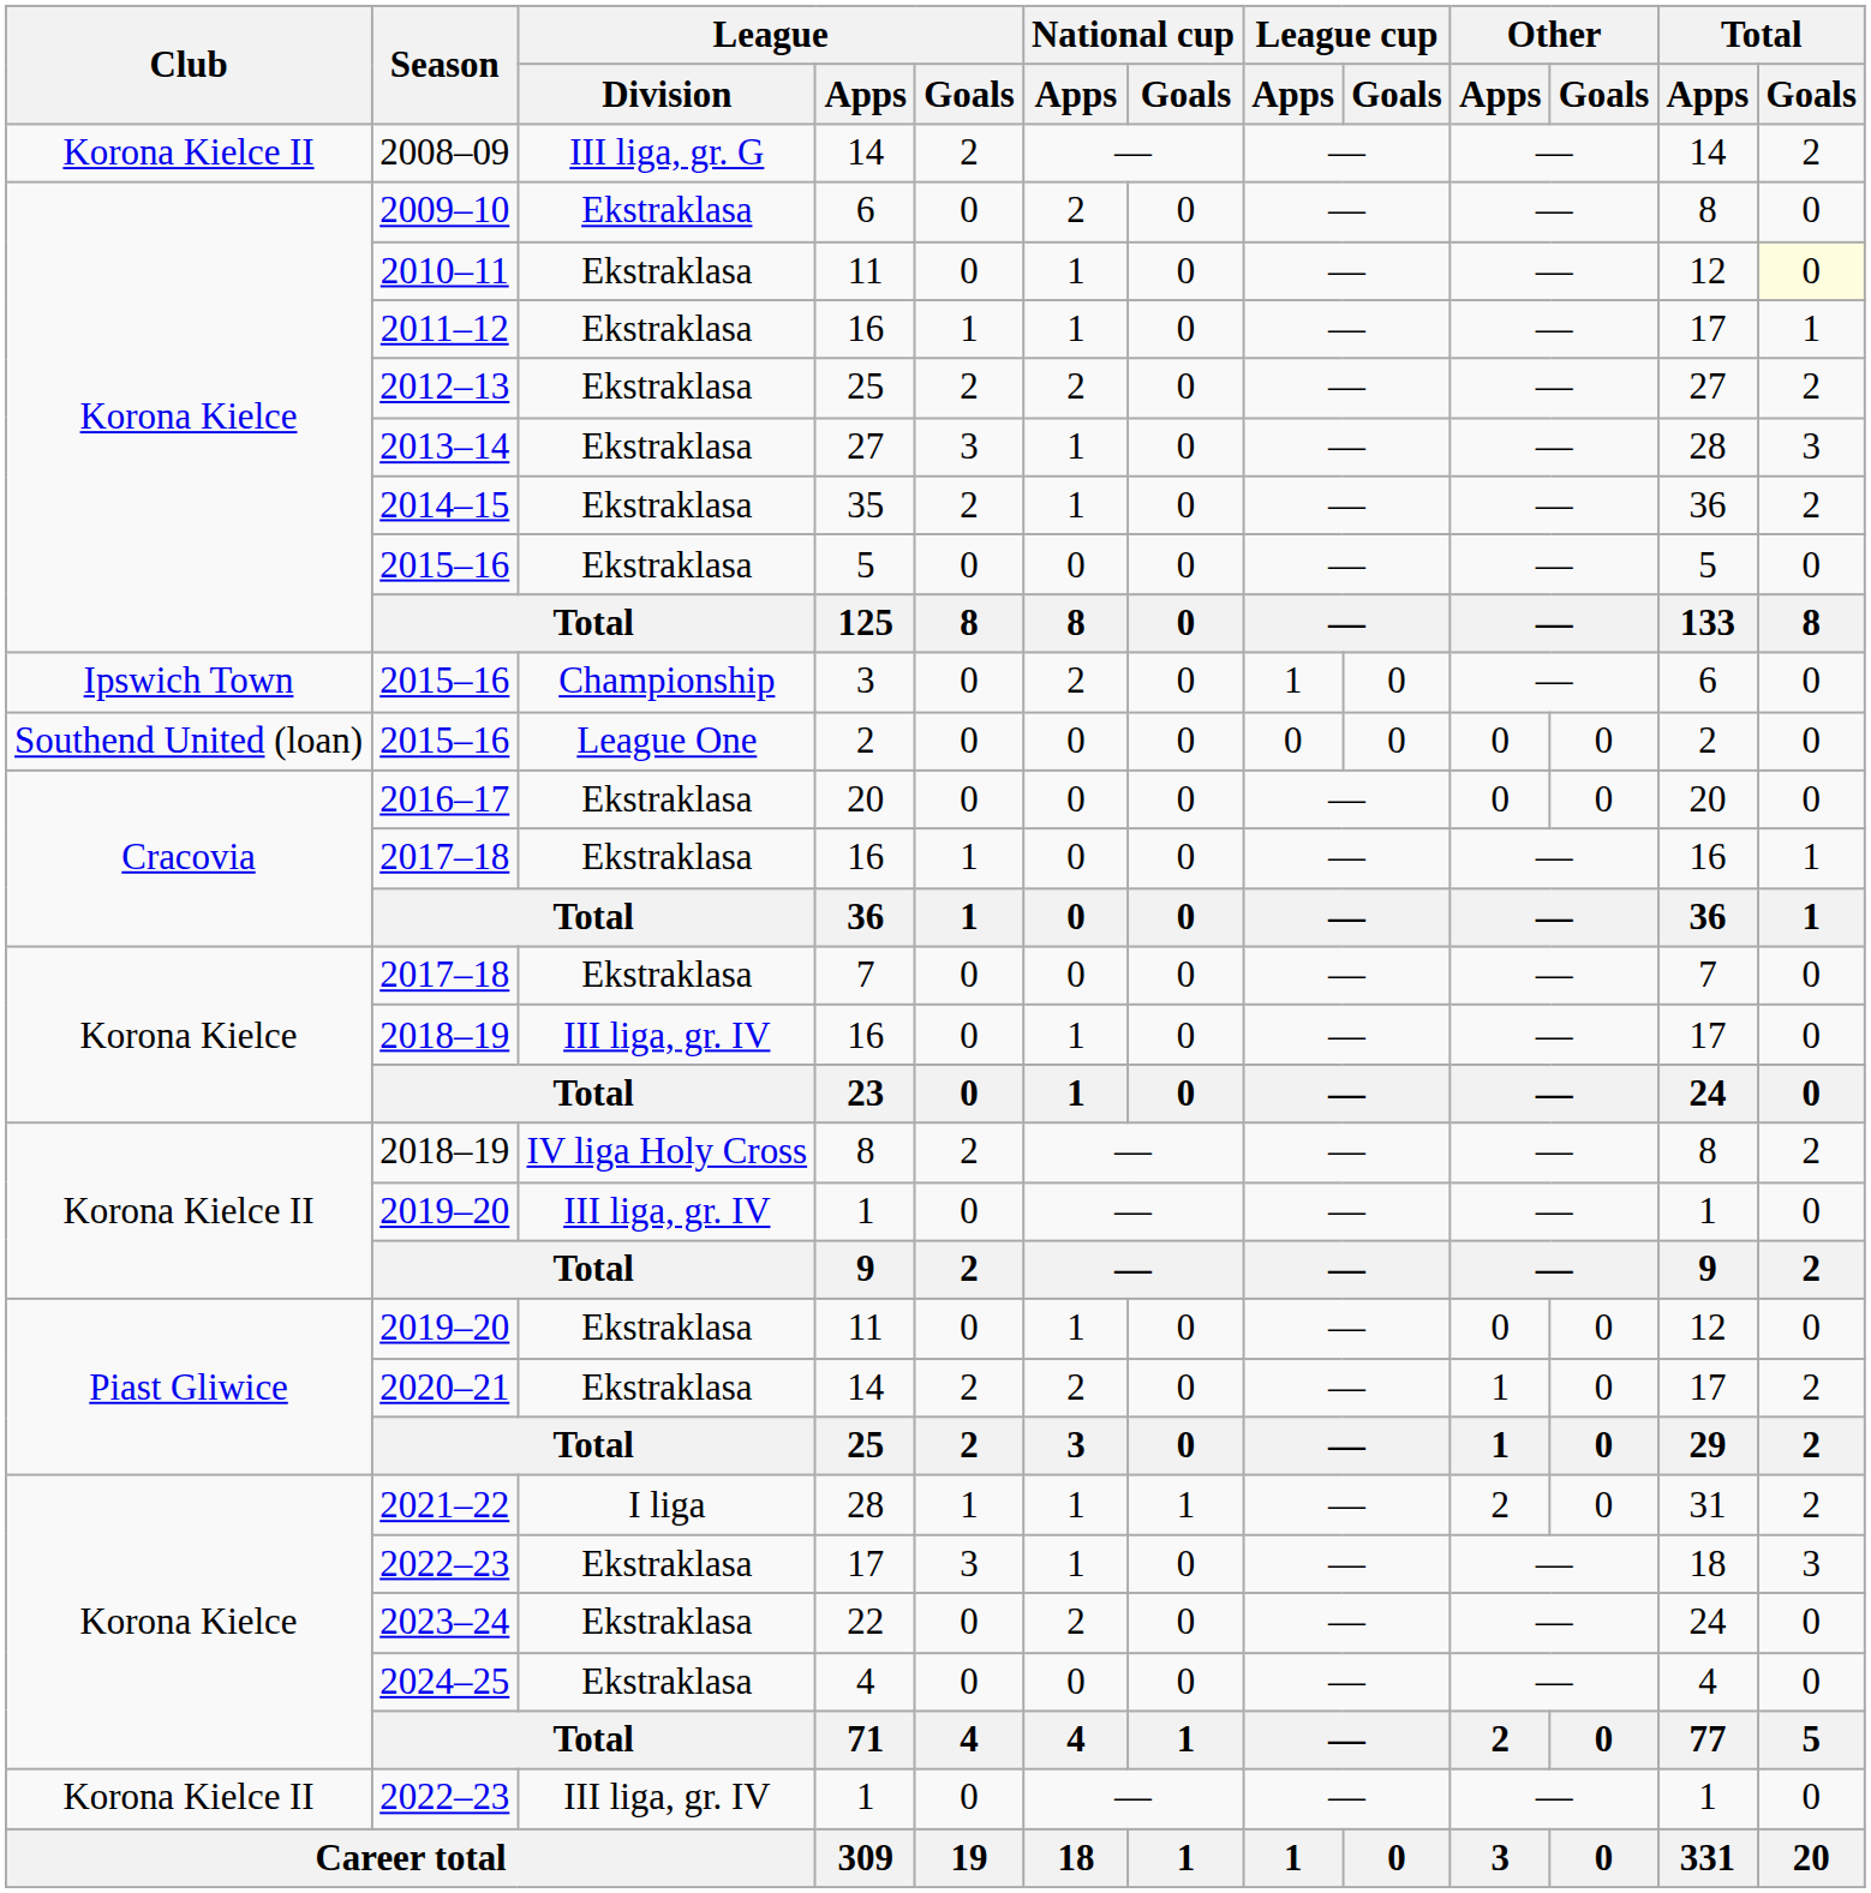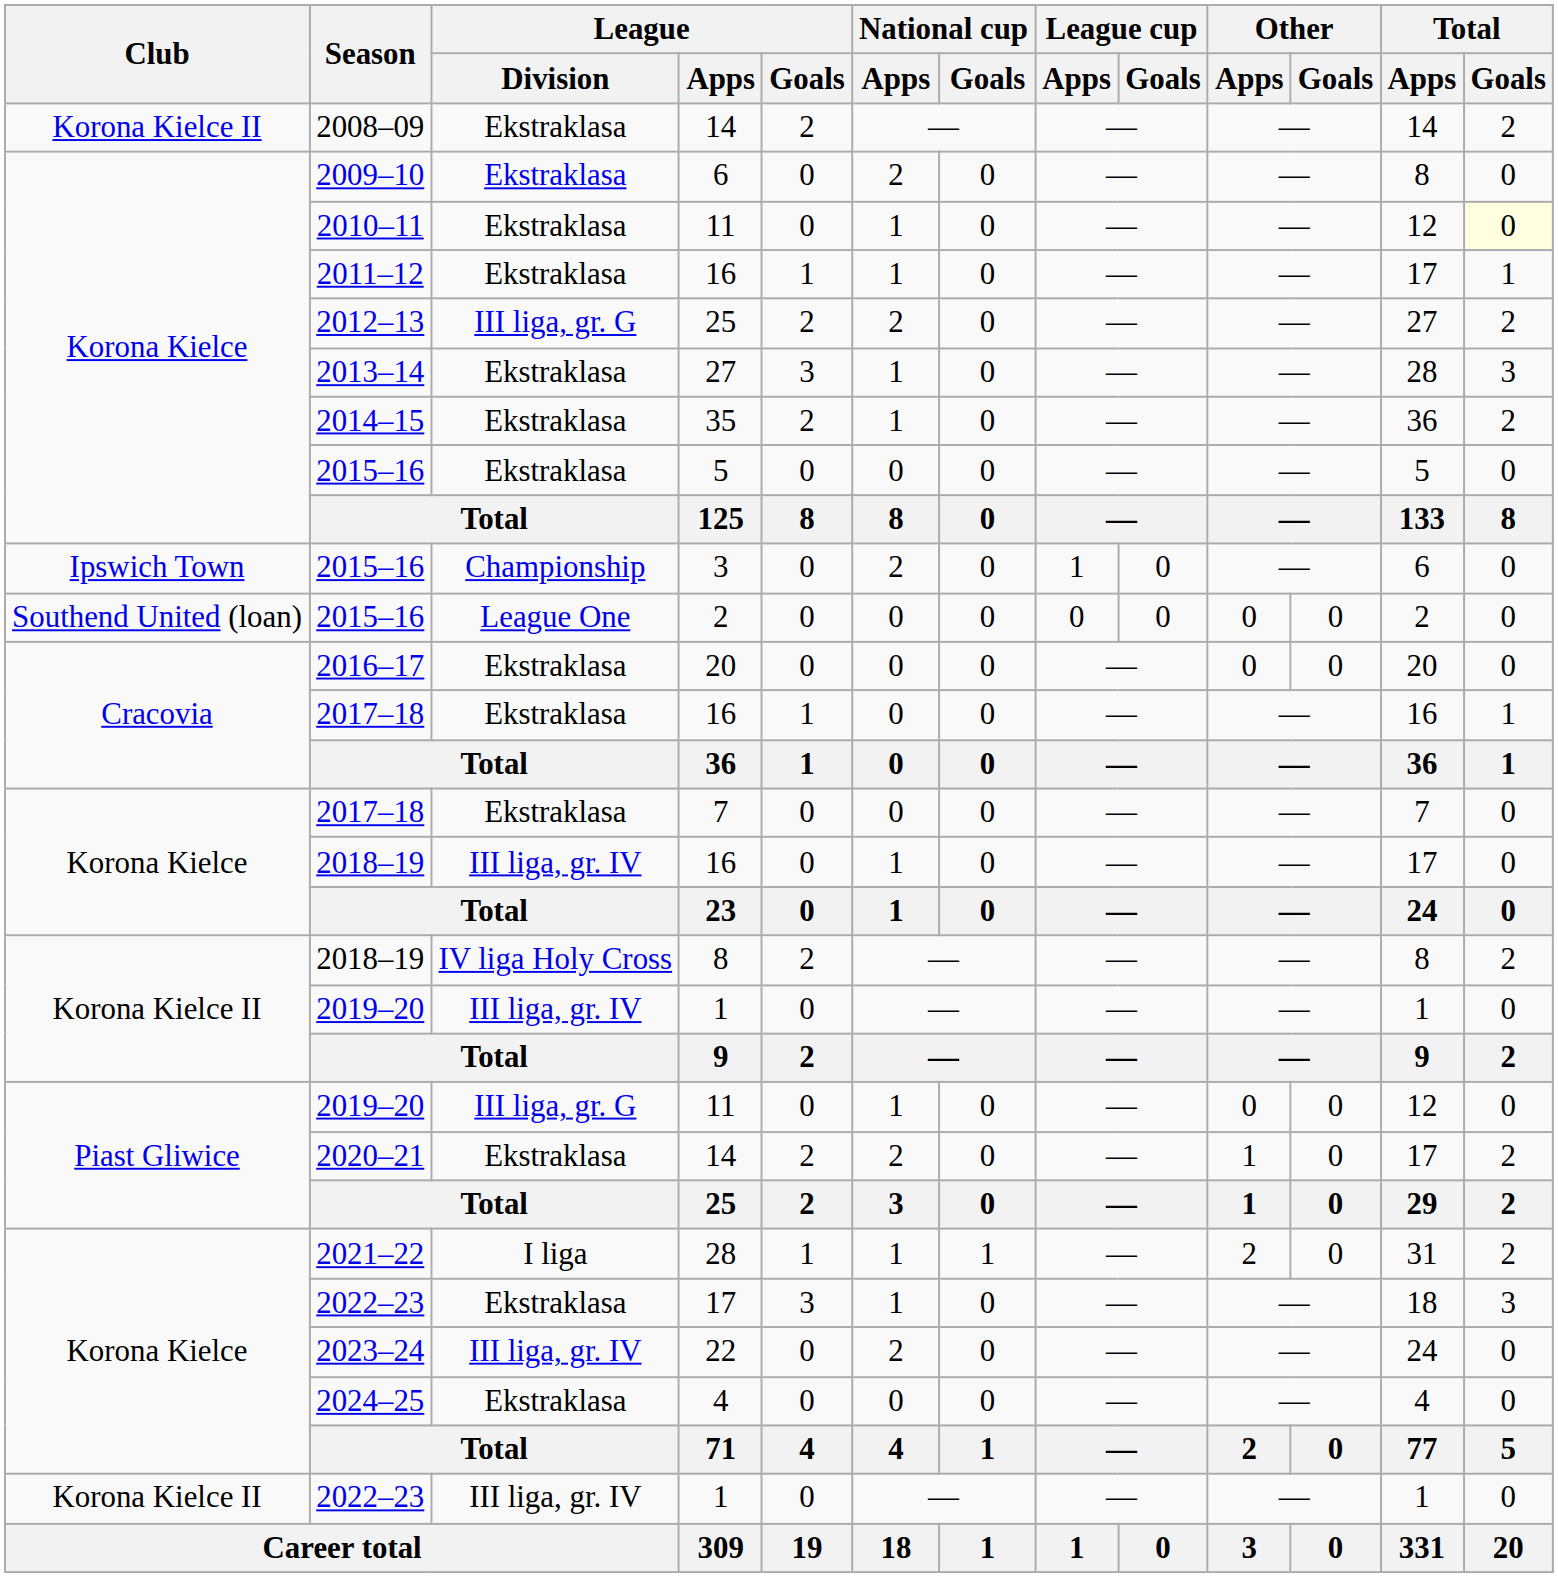 <table class=wikitable style="text-align:center;">
 <tr>
 <th rowspan=2>Club</th>
 <th rowspan=2>Season</th>
 <th colspan=3>League</th>
 <th colspan=2>National cup</th>
 <th colspan=2>League cup</th>
 <th colspan=2>Other</th>
 <th colspan=2>Total</th>
 </tr>
 <tr>
 <th>Division</th>
 <th>Apps</th>
 <th>Goals</th>
 <th>Apps</th>
 <th>Goals</th>
 <th>Apps</th>
 <th>Goals</th>
 <th>Apps</th>
 <th>Goals</th>
 <th>Apps</th>
 <th>Goals</th>
 </tr>
 <tr>
 <td><a href='#'>Korona Kielce II</a></td>
 <td>2008–09</td>
-<td><a href='#'>III liga, gr. G</a></td>
+<td>Ekstraklasa</td>
 <td>14</td>
 <td>2</td>
 <td colspan="2">—</td>
 <td colspan="2">—</td>
 <td colspan="2">—</td>
 <td>14</td>
 <td>2</td>
 </tr>
 <tr>
 <td rowspan=8><a href='#'>Korona Kielce</a></td>
 <td><a href='#'>2009–10</a></td>
 <td><a href='#'>Ekstraklasa</a></td>
 <td>6</td>
 <td>0</td>
 <td>2</td>
 <td>0</td>
 <td colspan="2">—</td>
 <td colspan="2">—</td>
 <td>8</td>
 <td>0</td>
 </tr>
 <tr>
 <td><a href='#'>2010–11</a></td>
 <td>Ekstraklasa</td>
 <td>11</td>
 <td>0</td>
 <td>1</td>
 <td>0</td>
 <td colspan="2">—</td>
 <td colspan="2">—</td>
 <td>12</td>
 <td style="background: lightyellow;">0</td>
 </tr>
 <tr>
 <td><a href='#'>2011–12</a></td>
 <td>Ekstraklasa</td>
 <td>16</td>
 <td>1</td>
 <td>1</td>
 <td>0</td>
 <td colspan="2">—</td>
 <td colspan="2">—</td>
 <td>17</td>
 <td>1</td>
 </tr>
 <tr>
 <td><a href='#'>2012–13</a></td>
-<td>Ekstraklasa</td>
+<td><a href='#'>III liga, gr. G</a></td>
 <td>25</td>
 <td>2</td>
 <td>2</td>
 <td>0</td>
 <td colspan="2">—</td>
 <td colspan="2">—</td>
 <td>27</td>
 <td>2</td>
 </tr>
 <tr>
 <td><a href='#'>2013–14</a></td>
 <td>Ekstraklasa</td>
 <td>27</td>
 <td>3</td>
 <td>1</td>
 <td>0</td>
 <td colspan="2">—</td>
 <td colspan="2">—</td>
 <td>28</td>
 <td>3</td>
 </tr>
 <tr>
 <td><a href='#'>2014–15</a></td>
 <td>Ekstraklasa</td>
 <td>35</td>
 <td>2</td>
 <td>1</td>
 <td>0</td>
 <td colspan="2">—</td>
 <td colspan="2">—</td>
 <td>36</td>
 <td>2</td>
 </tr>
 <tr>
 <td><a href='#'>2015–16</a></td>
 <td>Ekstraklasa</td>
 <td>5</td>
 <td>0</td>
 <td>0</td>
 <td>0</td>
 <td colspan="2">—</td>
 <td colspan="2">—</td>
 <td>5</td>
 <td>0</td>
 </tr>
 <tr>
 <th colspan=2>Total</th>
 <th>125</th>
 <th>8</th>
 <th>8</th>
 <th>0</th>
 <th colspan="2">—</th>
 <th colspan="2">—</th>
 <th>133</th>
 <th>8</th>
 </tr>
 <tr>
 <td><a href='#'>Ipswich Town</a></td>
 <td><a href='#'>2015–16</a></td>
 <td><a href='#'>Championship</a></td>
 <td>3</td>
 <td>0</td>
 <td>2</td>
 <td>0</td>
 <td>1</td>
 <td>0</td>
 <td colspan="2">—</td>
 <td>6</td>
 <td>0</td>
 </tr>
 <tr>
 <td><a href='#'>Southend United</a> (loan)</td>
 <td><a href='#'>2015–16</a></td>
 <td><a href='#'>League One</a></td>
 <td>2</td>
 <td>0</td>
 <td>0</td>
 <td>0</td>
 <td>0</td>
 <td>0</td>
 <td>0</td>
 <td>0</td>
 <td>2</td>
 <td>0</td>
 </tr>
 <tr>
 <td rowspan=3><a href='#'>Cracovia</a></td>
 <td><a href='#'>2016–17</a></td>
 <td>Ekstraklasa</td>
 <td>20</td>
 <td>0</td>
 <td>0</td>
 <td>0</td>
 <td colspan="2">—</td>
 <td>0</td>
 <td>0</td>
 <td>20</td>
 <td>0</td>
 </tr>
 <tr>
 <td><a href='#'>2017–18</a></td>
 <td>Ekstraklasa</td>
 <td>16</td>
 <td>1</td>
 <td>0</td>
 <td>0</td>
 <td colspan="2">—</td>
 <td colspan="2">—</td>
 <td>16</td>
 <td>1</td>
 </tr>
 <tr>
 <th colspan=2>Total</th>
 <th>36</th>
 <th>1</th>
 <th>0</th>
 <th>0</th>
 <th colspan="2">—</th>
 <th colspan="2">—</th>
 <th>36</th>
 <th>1</th>
 </tr>
 <tr>
 <td rowspan=3>Korona Kielce</td>
 <td><a href='#'>2017–18</a></td>
 <td>Ekstraklasa</td>
 <td>7</td>
 <td>0</td>
 <td>0</td>
 <td>0</td>
 <td colspan="2">—</td>
 <td colspan="2">—</td>
 <td>7</td>
 <td>0</td>
 </tr>
 <tr>
 <td><a href='#'>2018–19</a></td>
 <td><a href='#'>III liga, gr. IV</a></td>
 <td>16</td>
 <td>0</td>
 <td>1</td>
 <td>0</td>
 <td colspan="2">—</td>
 <td colspan="2">—</td>
 <td>17</td>
 <td>0</td>
 </tr>
 <tr>
 <th colspan=2>Total</th>
 <th>23</th>
 <th>0</th>
 <th>1</th>
 <th>0</th>
 <th colspan="2">—</th>
 <th colspan="2">—</th>
 <th>24</th>
 <th>0</th>
 </tr>
 <tr>
 <td rowspan=3>Korona Kielce II</td>
 <td>2018–19</td>
 <td><a href='#'>IV liga Holy Cross</a></td>
 <td>8</td>
 <td>2</td>
 <td colspan="2">—</td>
 <td colspan="2">—</td>
 <td colspan="2">—</td>
 <td>8</td>
 <td>2</td>
 </tr>
 <tr>
 <td><a href='#'>2019–20</a></td>
 <td><a href='#'>III liga, gr. IV</a></td>
 <td>1</td>
 <td>0</td>
 <td colspan="2">—</td>
 <td colspan="2">—</td>
 <td colspan="2">—</td>
 <td>1</td>
 <td>0</td>
 </tr>
 <tr>
 <th colspan=2>Total</th>
 <th>9</th>
 <th>2</th>
 <th colspan="2">—</th>
 <th colspan="2">—</th>
 <th colspan="2">—</th>
 <th>9</th>
 <th>2</th>
 </tr>
 <tr>
 <td rowspan=3><a href='#'>Piast Gliwice</a></td>
 <td><a href='#'>2019–20</a></td>
-<td>Ekstraklasa</td>
+<td><a href='#'>III liga, gr. G</a></td>
 <td>11</td>
 <td>0</td>
 <td>1</td>
 <td>0</td>
 <td colspan="2">—</td>
 <td>0</td>
 <td>0</td>
 <td>12</td>
 <td>0</td>
 </tr>
 <tr>
 <td><a href='#'>2020–21</a></td>
 <td>Ekstraklasa</td>
 <td>14</td>
 <td>2</td>
 <td>2</td>
 <td>0</td>
 <td colspan="2">—</td>
 <td>1</td>
 <td>0</td>
 <td>17</td>
 <td>2</td>
 </tr>
 <tr>
 <th colspan=2>Total</th>
 <th>25</th>
 <th>2</th>
 <th>3</th>
 <th>0</th>
 <th colspan="2">—</th>
 <th>1</th>
 <th>0</th>
 <th>29</th>
 <th>2</th>
 </tr>
 <tr>
 <td rowspan=5>Korona Kielce</td>
 <td><a href='#'>2021–22</a></td>
 <td>I liga</td>
 <td>28</td>
 <td>1</td>
 <td>1</td>
 <td>1</td>
 <td colspan="2">—</td>
 <td>2</td>
 <td>0</td>
 <td>31</td>
 <td>2</td>
 </tr>
 <tr>
 <td><a href='#'>2022–23</a></td>
 <td>Ekstraklasa</td>
 <td>17</td>
 <td>3</td>
 <td>1</td>
 <td>0</td>
 <td colspan="2">—</td>
 <td colspan="2">—</td>
 <td>18</td>
 <td>3</td>
 </tr>
 <tr>
 <td><a href='#'>2023–24</a></td>
-<td>Ekstraklasa</td>
+<td><a href='#'>III liga, gr. IV</a></td>
 <td>22</td>
 <td>0</td>
 <td>2</td>
 <td>0</td>
 <td colspan="2">—</td>
 <td colspan="2">—</td>
 <td>24</td>
 <td>0</td>
 </tr>
 <tr>
 <td><a href='#'>2024–25</a></td>
 <td>Ekstraklasa</td>
 <td>4</td>
 <td>0</td>
 <td>0</td>
 <td>0</td>
 <td colspan="2">—</td>
 <td colspan="2">—</td>
 <td>4</td>
 <td>0</td>
 </tr>
 <tr>
 <th colspan=2>Total</th>
 <th>71</th>
 <th>4</th>
 <th>4</th>
 <th>1</th>
 <th colspan="2">—</th>
 <th>2</th>
 <th>0</th>
 <th>77</th>
 <th>5</th>
 </tr>
 <tr>
 <td>Korona Kielce II</td>
 <td><a href='#'>2022–23</a></td>
 <td>III liga, gr. IV</td>
 <td>1</td>
 <td>0</td>
 <td colspan="2">—</td>
 <td colspan="2">—</td>
 <td colspan="2">—</td>
 <td>1</td>
 <td>0</td>
 </tr>
 <tr>
 <th colspan=3>Career total</th>
 <th>309</th>
 <th>19</th>
 <th>18</th>
 <th>1</th>
 <th>1</th>
 <th>0</th>
 <th>3</th>
 <th>0</th>
 <th>331</th>
 <th>20</th>
 </tr>
 </table>
